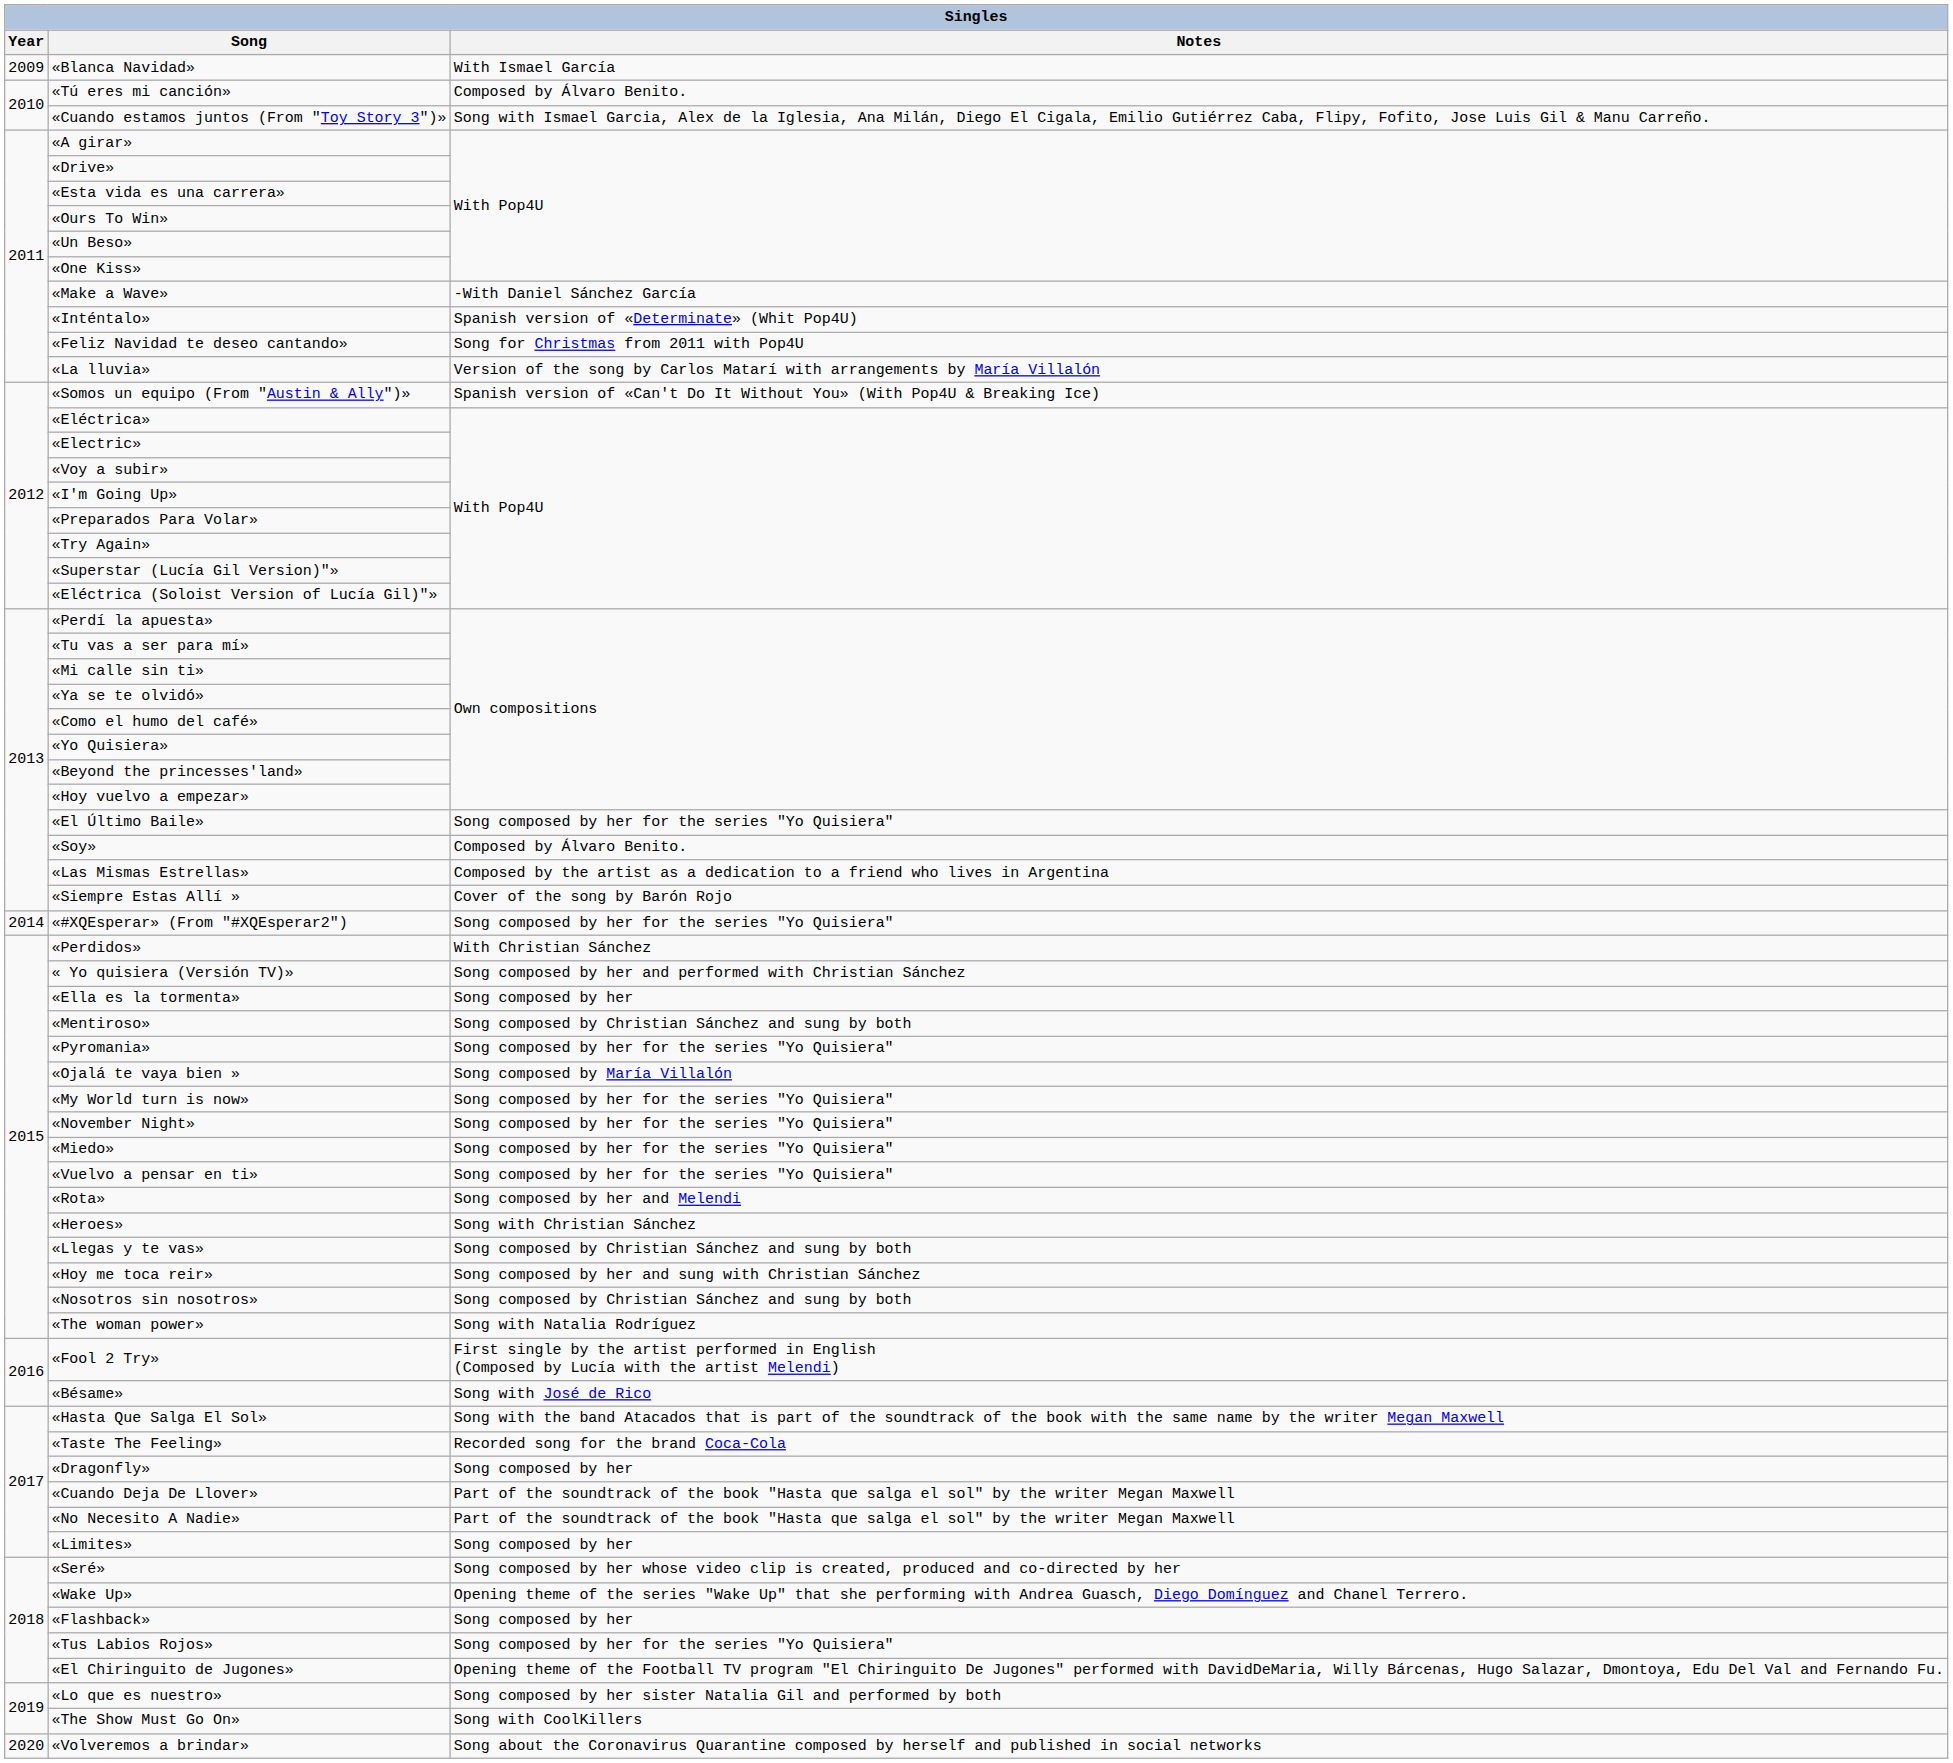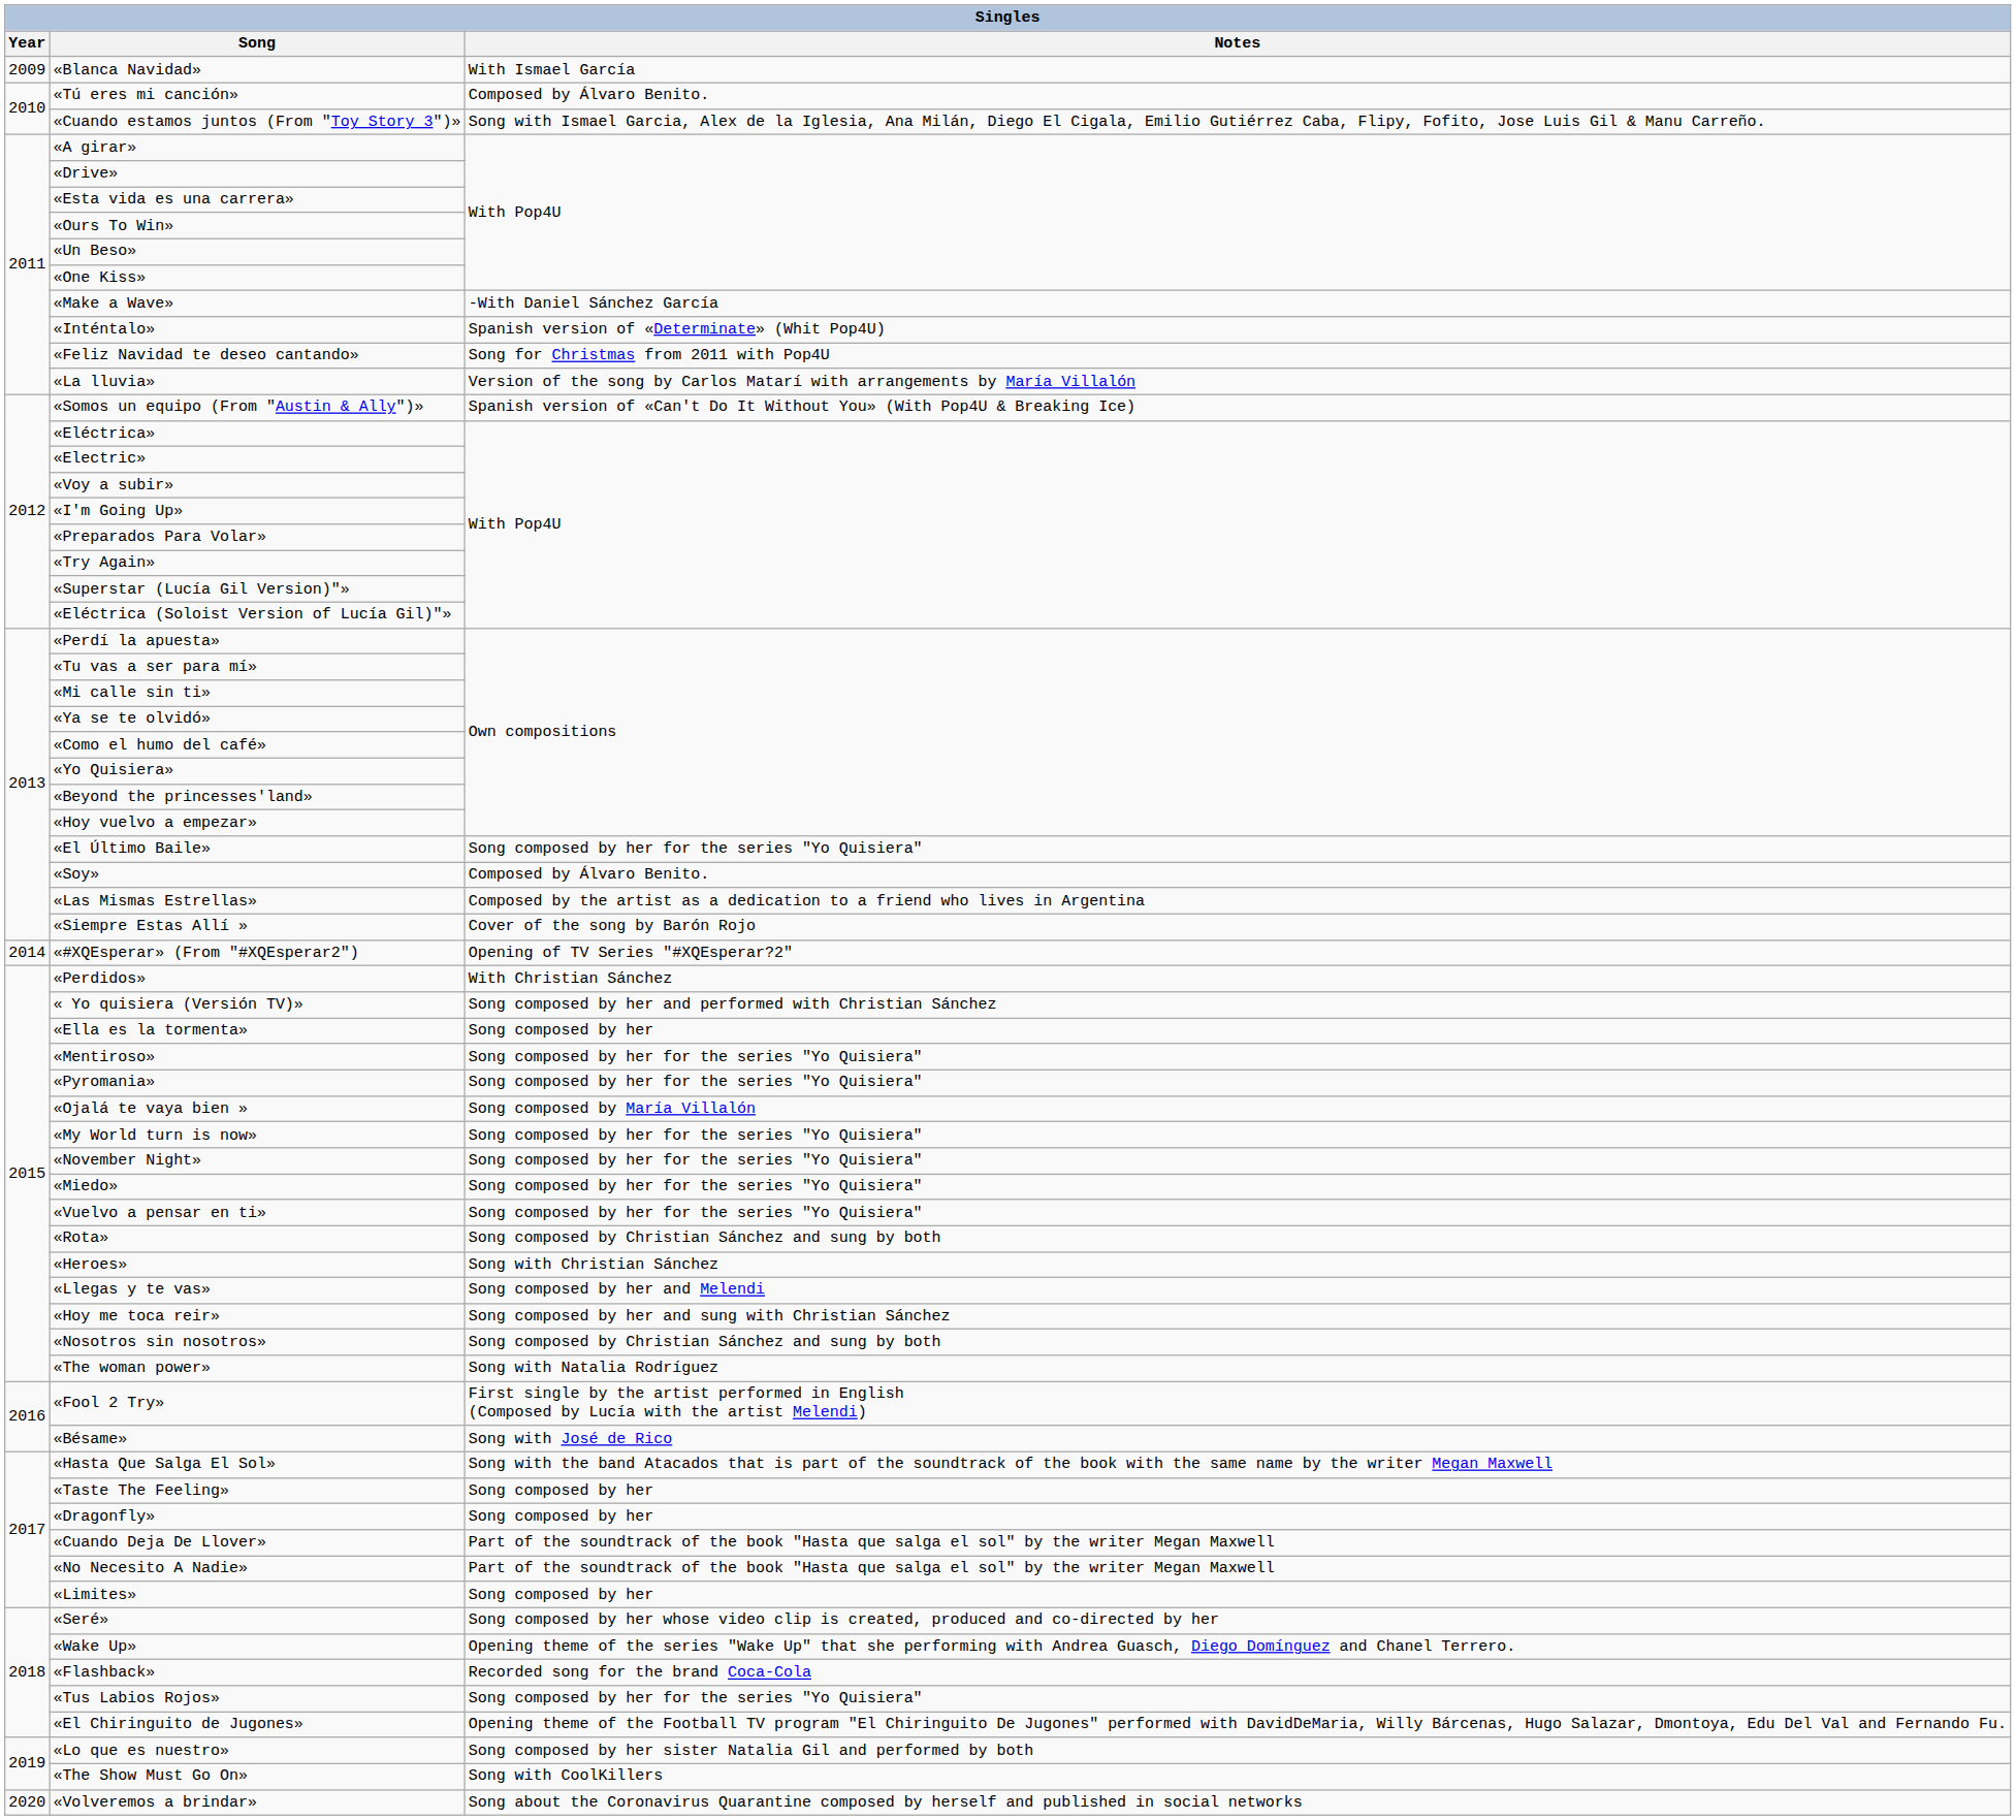 <table class="wikitable" style="font-size: 90%;">
 <tr>
 <th colspan="4" style="background: LightSteelBlue;">Singles</th>
 </tr>
 <tr>
 <th>Year</th>
 <th>Song</th>
 <th>Notes</th>
 </tr>
 <tr>
 <td>2009</td>
 <td>«Blanca Navidad»</td>
 <td>With Ismael García</td>
 </tr>
 <tr>
 <td rowspan="2">2010</td>
 <td>«Tú eres mi canción»</td>
 <td>Composed by Álvaro  Benito.</td>
 </tr>
 <tr>
 <td>«Cuando estamos juntos (From "<a href='#'>Toy Story 3</a>")»</td>
 <td>Song with Ismael Garcia, Alex de la Iglesia, Ana Milán, Diego El Cigala, Emilio Gutiérrez Caba, Flipy, Fofito, Jose Luis Gil & Manu Carreño.</td>
 </tr>
 <tr>
 <td rowspan="10">2011</td>
 <td>«A girar»</td>
 <td rowspan="6">With Pop4U</td>
 </tr>
 <tr>
 <td>«Drive»</td>
 </tr>
 <tr>
 <td>«Esta vida es una carrera»</td>
 </tr>
 <tr>
 <td>«Ours To Win»</td>
 </tr>
 <tr>
 <td>«Un Beso»</td>
 </tr>
 <tr>
 <td>«One Kiss»</td>
 </tr>
 <tr>
 <td>«Make a Wave»</td>
 <td>-With Daniel Sánchez García</td>
 </tr>
 <tr>
 <td>«Inténtalo»</td>
 <td>Spanish version of «<a href='#'>Determinate</a>» (Whit Pop4U)</td>
 </tr>
 <tr>
 <td>«Feliz Navidad te deseo cantando»</td>
 <td>Song for <a href='#'>Christmas</a> from 2011 with Pop4U</td>
 </tr>
 <tr>
 <td>«La lluvia»</td>
 <td>Version of the song by Carlos Matarí with arrangements by <a href='#'>María Villalón</a></td>
 </tr>
 <tr>
 <td rowspan="9">2012</td>
 <td>«Somos un equipo (From "<a href='#'>Austin & Ally</a>")»</td>
 <td>Spanish version of «Can't Do It Without You» (With Pop4U & Breaking Ice)</td>
 </tr>
 <tr>
 <td>«Eléctrica»</td>
 <td rowspan="8">With Pop4U</td>
 </tr>
 <tr>
 <td>«Electric»</td>
 </tr>
 <tr>
 <td>«Voy a subir»</td>
 </tr>
 <tr>
 <td>«I'm Going Up»</td>
 </tr>
 <tr>
 <td>«Preparados Para Volar»</td>
 </tr>
 <tr>
 <td>«Try Again»</td>
 </tr>
 <tr>
 <td>«Superstar (Lucía Gil Version)"»</td>
 </tr>
 <tr>
 <td>«Eléctrica (Soloist Version of Lucía Gil)"»</td>
 </tr>
 <tr>
 <td rowspan="12">2013</td>
 <td>«Perdí la apuesta»</td>
 <td rowspan="8">Own compositions</td>
 </tr>
 <tr>
 <td>«Tu vas a ser para mí»</td>
 </tr>
 <tr>
 <td>«Mi calle sin ti»</td>
 </tr>
 <tr>
 <td>«Ya se te olvidó»</td>
 </tr>
 <tr>
 <td>«Como el humo del café»</td>
 </tr>
 <tr>
 <td>«Yo Quisiera»</td>
 </tr>
 <tr>
 <td>«Beyond the princesses'land»</td>
 </tr>
 <tr>
 <td>«Hoy vuelvo a empezar»</td>
 </tr>
 <tr>
 <td>«El Último Baile»</td>
 <td>Song composed by her for the series "Yo Quisiera"</td>
 </tr>
 <tr>
 <td>«Soy»</td>
 <td>Composed by Álvaro  Benito.</td>
 </tr>
 <tr>
 <td>«Las Mismas Estrellas»</td>
 <td>Composed by the artist as a dedication to a friend who lives in Argentina</td>
 </tr>
 <tr>
 <td>«Siempre Estas Allí »</td>
 <td>Cover of the song by Barón Rojo</td>
 </tr>
 <tr>
 <td>2014</td>
 <td>«#XQEsperar» (From "#XQEsperar2")</td>
-<td>Song composed by her for the series "Yo Quisiera"</td>
+<td>Opening of TV Series "#XQEsperar?2"</td>
 </tr>
 <tr>
 <td rowspan="16">2015</td>
 <td>«Perdidos»</td>
 <td>With Christian Sánchez</td>
 </tr>
 <tr>
 <td>« Yo quisiera (Versión TV)»</td>
 <td>Song composed by her and performed with Christian Sánchez</td>
 </tr>
 <tr>
 <td>«Ella es la tormenta»</td>
 <td>Song composed by her</td>
 </tr>
 <tr>
 <td>«Mentiroso»</td>
-<td>Song composed by Christian Sánchez and sung by both</td>
+<td>Song composed by her for the series "Yo Quisiera"</td>
 </tr>
 <tr>
 <td>«Pyromania»</td>
 <td>Song composed by her for the series "Yo Quisiera"</td>
 </tr>
 <tr>
 <td>«Ojalá te vaya bien »</td>
 <td>Song composed by <a href='#'>María Villalón</a></td>
 </tr>
 <tr>
 <td>«My World turn is now»</td>
 <td>Song composed by her for the series "Yo Quisiera"</td>
 </tr>
 <tr>
 <td>«November Night»</td>
 <td>Song composed by her for the series "Yo Quisiera"</td>
 </tr>
 <tr>
 <td>«Miedo»</td>
 <td>Song composed by her for the series "Yo Quisiera"</td>
 </tr>
 <tr>
 <td>«Vuelvo a pensar en ti»</td>
 <td>Song composed by her for the series "Yo Quisiera"</td>
 </tr>
 <tr>
 <td>«Rota»</td>
-<td>Song composed by her and <a href='#'>Melendi</a></td>
+<td>Song composed by Christian Sánchez and sung by both</td>
 </tr>
 <tr>
 <td>«Heroes»</td>
 <td>Song with Christian Sánchez</td>
 </tr>
 <tr>
 <td>«Llegas y te vas»</td>
-<td>Song composed by Christian Sánchez and sung by both</td>
+<td>Song composed by her and <a href='#'>Melendi</a></td>
 </tr>
 <tr>
 <td>«Hoy me toca reir»</td>
 <td>Song composed by her and sung with Christian Sánchez</td>
 </tr>
 <tr>
 <td>«Nosotros sin nosotros»</td>
 <td>Song composed by Christian Sánchez and sung by both</td>
 </tr>
 <tr>
 <td>«The woman power»</td>
 <td>Song with Natalia Rodríguez</td>
 </tr>
 <tr>
 <td rowspan="2">2016</td>
 <td>«Fool 2 Try»</td>
 <td>First single by the artist performed in English<br>(Composed by Lucía with the artist <a href='#'>Melendi</a>)</td>
 </tr>
 <tr>
 <td>«Bésame»</td>
 <td>Song with <a href='#'>José de Rico</a></td>
 </tr>
 <tr>
 <td rowspan="6">2017</td>
 <td>«Hasta Que Salga El Sol»</td>
 <td>Song with the band Atacados that is part of the soundtrack of the book with the same name by the writer <a href='#'>Megan Maxwell</a></td>
 </tr>
 <tr>
 <td>«Taste The Feeling»</td>
-<td>Recorded song for the brand <a href='#'>Coca-Cola</a></td>
+<td>Song composed by her</td>
 </tr>
 <tr>
 <td>«Dragonfly»</td>
 <td>Song composed by her</td>
 </tr>
 <tr>
 <td>«Cuando Deja De Llover»</td>
 <td>Part of the soundtrack of the book "Hasta que salga el sol" by the writer Megan Maxwell</td>
 </tr>
 <tr>
 <td>«No Necesito A Nadie»</td>
 <td>Part of the soundtrack of the book "Hasta que salga el sol" by the writer Megan Maxwell</td>
 </tr>
 <tr>
 <td>«Limites»</td>
 <td>Song composed by her</td>
 </tr>
 <tr>
 <td rowspan="5">2018</td>
 <td>«Seré»</td>
 <td>Song composed by her whose video clip is created, produced and co-directed by her</td>
 </tr>
 <tr>
 <td>«Wake Up»</td>
 <td>Opening theme of the series "Wake Up" that she performing with Andrea Guasch, <a href='#'>Diego Domínguez</a> and Chanel Terrero.</td>
 </tr>
 <tr>
 <td>«Flashback»</td>
-<td>Song composed by her</td>
+<td>Recorded song for the brand <a href='#'>Coca-Cola</a></td>
 </tr>
 <tr>
 <td>«Tus Labios Rojos»</td>
 <td>Song composed by her for the series "Yo Quisiera"</td>
 </tr>
 <tr>
 <td>«El Chiringuito de Jugones»</td>
 <td>Opening theme of the Football TV program "El Chiringuito De Jugones" performed with DavidDeMaria, Willy Bárcenas, Hugo Salazar, Dmontoya, Edu Del Val and Fernando Fu.</td>
 </tr>
 <tr>
 <td rowspan="2">2019</td>
 <td>«Lo que es nuestro»</td>
 <td>Song composed by her sister Natalia Gil and performed by both</td>
 </tr>
 <tr>
 <td>«The Show Must Go On»</td>
 <td>Song with CoolKillers</td>
 </tr>
 <tr>
 <td>2020</td>
 <td>«Volveremos a brindar»</td>
 <td>Song about the Coronavirus Quarantine composed by herself and published in social networks</td>
 </tr>
 </table>
